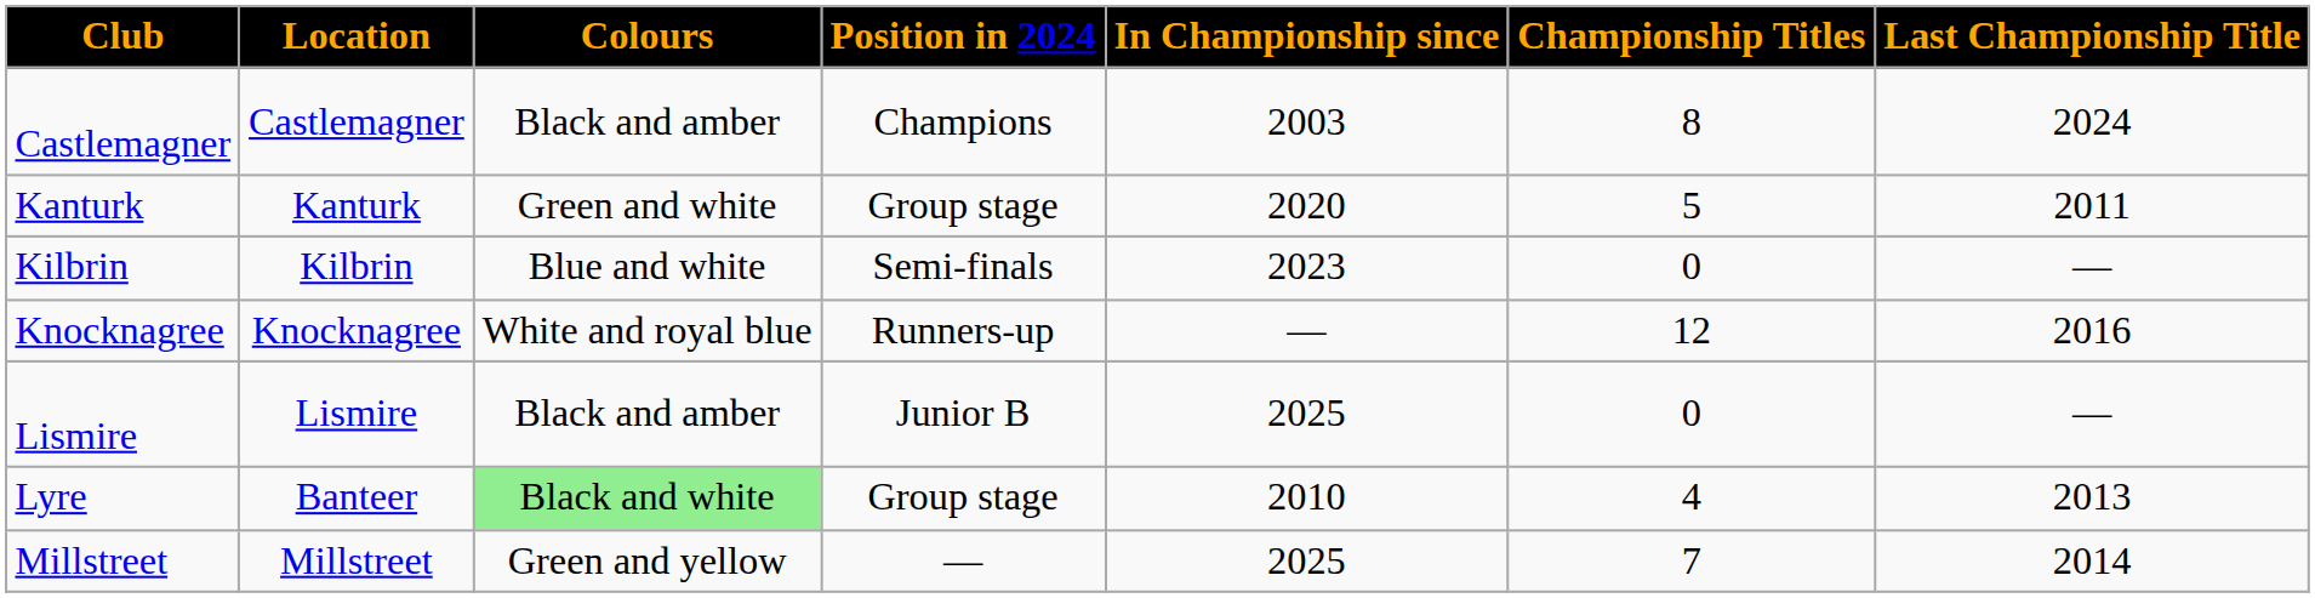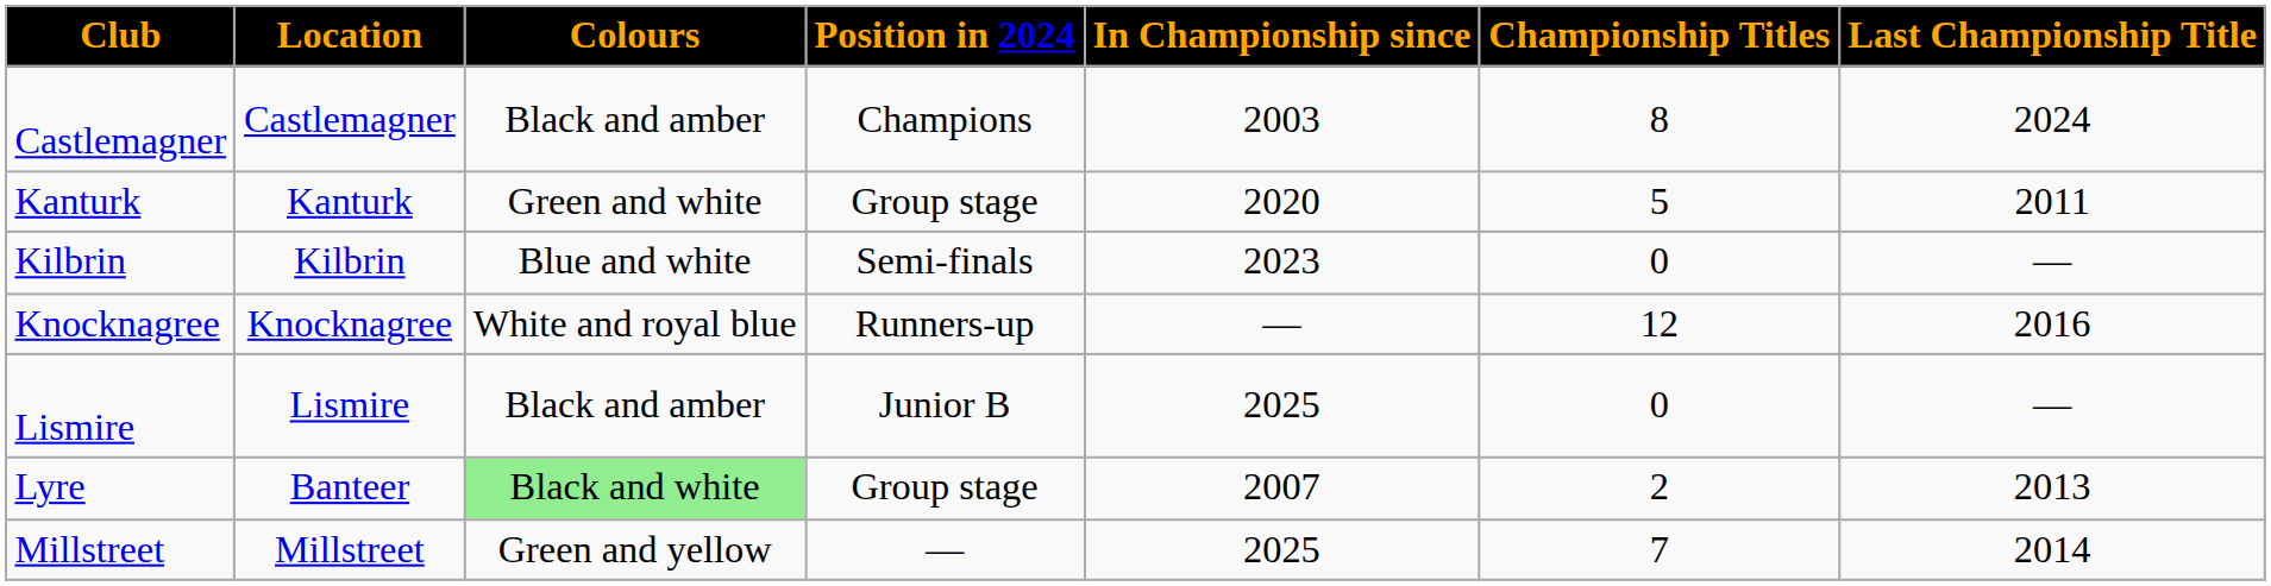 <table class="wikitable sortable" style="text-align:center">
 <tr>
 <th style="background:black;color:orange">Club</th>
 <th style="background:black;color:orange">Location</th>
 <th style="background:black;color:orange">Colours</th>
 <th style="background:black;color:orange">Position in <a href='#'>2024</a></th>
 <th style="background:black;color:orange">In Championship since</th>
 <th style="background:black;color:orange">Championship Titles</th>
 <th style="background:black;color:orange">Last Championship Title</th>
 </tr>
 <tr>
 <td style="text-align:left"><br> <a href='#'>Castlemagner</a></td>
 <td><a href='#'>Castlemagner</a></td>
 <td>Black and amber</td>
 <td>Champions</td>
 <td>2003</td>
 <td>8</td>
 <td>2024</td>
 </tr>
 <tr>
 <td style="text-align:left"> <a href='#'>Kanturk</a></td>
 <td><a href='#'>Kanturk</a></td>
 <td>Green and white</td>
 <td>Group stage</td>
 <td>2020</td>
 <td>5</td>
 <td>2011</td>
 </tr>
 <tr>
 <td style="text-align:left"> <a href='#'>Kilbrin</a></td>
 <td><a href='#'>Kilbrin</a></td>
 <td>Blue and white</td>
 <td>Semi-finals</td>
 <td>2023</td>
 <td>0</td>
 <td>—</td>
 </tr>
 <tr>
 <td style="text-align:left"> <a href='#'>Knocknagree</a></td>
 <td><a href='#'>Knocknagree</a></td>
 <td>White and royal blue</td>
 <td>Runners-up</td>
 <td>—</td>
 <td>12</td>
 <td>2016</td>
 </tr>
 <tr>
 <td style="text-align:left"><br> <a href='#'>Lismire</a></td>
 <td><a href='#'>Lismire</a></td>
 <td>Black and amber</td>
 <td>Junior B</td>
 <td>2025</td>
 <td>0</td>
 <td>—</td>
 </tr>
 <tr>
 <td style="text-align:left"> <a href='#'>Lyre</a></td>
 <td><a href='#'>Banteer</a></td>
 <td style="background: lightgreen;">Black and white</td>
 <td>Group stage</td>
-<td>2010</td>
-<td>4</td>
+<td>2007</td>
+<td>2</td>
 <td>2013</td>
 </tr>
 <tr>
 <td style="text-align:left"> <a href='#'>Millstreet</a></td>
 <td><a href='#'>Millstreet</a></td>
 <td>Green and yellow</td>
 <td>—</td>
 <td>2025</td>
 <td>7</td>
 <td>2014</td>
 </tr>
 </table>
